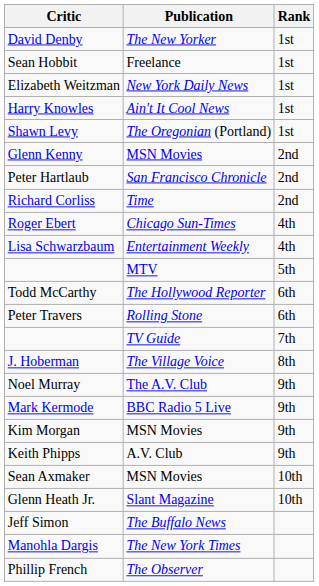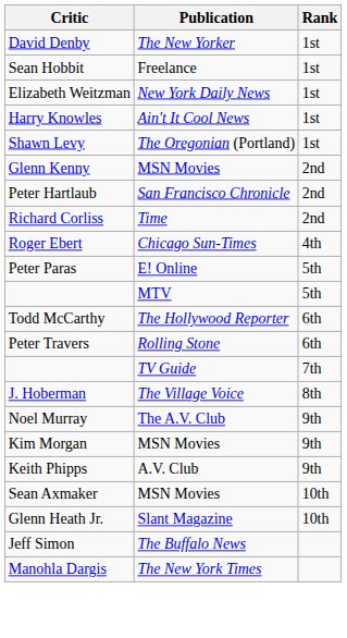 <table class="wikitable" style="font-size: 95%;">
 <tr>
 <th>Critic</th>
 <th>Publication</th>
 <th>Rank</th>
 </tr>
 <tr>
 <td><a href='#'>David Denby</a></td>
 <td><em><a href='#'>The New Yorker</a></em></td>
 <td>1st</td>
 </tr>
 <tr>
 <td>Sean Hobbit</td>
 <td>Freelance</td>
 <td>1st</td>
 </tr>
 <tr>
 <td>Elizabeth Weitzman</td>
 <td><em><a href='#'>New York Daily News</a></em></td>
 <td>1st</td>
 </tr>
 <tr>
 <td><a href='#'>Harry Knowles</a></td>
 <td><em><a href='#'>Ain't It Cool News</a></em></td>
 <td>1st</td>
 </tr>
 <tr>
 <td><a href='#'>Shawn Levy</a></td>
 <td><em><a href='#'>The Oregonian</a></em> (Portland)</td>
 <td>1st</td>
 </tr>
 <tr>
 <td><a href='#'>Glenn Kenny</a></td>
 <td><a href='#'>MSN Movies</a></td>
 <td>2nd</td>
 </tr>
 <tr>
 <td>Peter Hartlaub</td>
 <td><em><a href='#'>San Francisco Chronicle</a></em></td>
 <td>2nd</td>
 </tr>
 <tr>
 <td><a href='#'>Richard Corliss</a></td>
 <td><em><a href='#'>Time</a></em></td>
 <td>2nd</td>
 </tr>
 <tr>
 <td><a href='#'>Roger Ebert</a></td>
 <td><em><a href='#'>Chicago Sun-Times</a></em></td>
 <td>4th</td>
 </tr>
 <tr>
-<td><a href='#'>Lisa Schwarzbaum</a></td>
-<td><em><a href='#'>Entertainment Weekly</a></em></td>
-<td>4th</td>
+<td>Peter Paras</td>
+<td><a href='#'>E! Online</a></td>
+<td>5th</td>
 </tr>
 <tr>
 <td></td>
 <td><a href='#'>MTV</a></td>
 <td>5th</td>
 </tr>
 <tr>
 <td>Todd McCarthy</td>
 <td><em><a href='#'>The Hollywood Reporter</a></em></td>
 <td>6th</td>
 </tr>
 <tr>
 <td>Peter Travers</td>
 <td><em><a href='#'>Rolling Stone</a></em></td>
 <td>6th</td>
 </tr>
 <tr>
 <td></td>
 <td><em><a href='#'>TV Guide</a></em></td>
 <td>7th</td>
 </tr>
 <tr>
 <td><a href='#'>J. Hoberman</a></td>
 <td><em><a href='#'>The Village Voice</a></em></td>
 <td>8th</td>
 </tr>
 <tr>
 <td>Noel Murray</td>
 <td><a href='#'>The A.V. Club</a></td>
 <td>9th</td>
 </tr>
 <tr>
-<td><a href='#'>Mark Kermode</a></td>
-<td><a href='#'>BBC Radio 5 Live</a></td>
-<td>9th</td>
-</tr>
-<tr>
 <td>Kim Morgan</td>
 <td>MSN Movies</td>
 <td>9th</td>
 </tr>
 <tr>
 <td>Keith Phipps</td>
 <td>A.V. Club</td>
 <td>9th</td>
 </tr>
 <tr>
 <td>Sean Axmaker</td>
 <td>MSN Movies</td>
 <td>10th</td>
 </tr>
 <tr>
 <td>Glenn Heath Jr.</td>
 <td><a href='#'>Slant Magazine</a></td>
 <td>10th</td>
 </tr>
 <tr>
 <td>Jeff Simon</td>
 <td><em><a href='#'>The Buffalo News</a></em></td>
 <td></td>
 </tr>
 <tr>
 <td><a href='#'>Manohla Dargis</a></td>
 <td><em><a href='#'>The New York Times</a></em></td>
 <td></td>
 </tr>
-<tr>
-<td>Phillip French</td>
-<td><em><a href='#'>The Observer</a></em></td>
-<td></td>
-</tr>
 </table>
